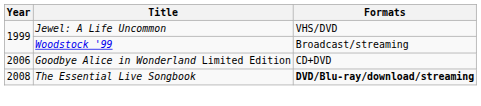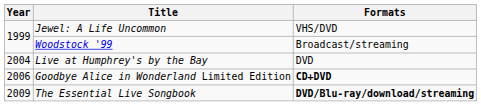 <table class="wikitable">
 <tr>
 <th>Year</th>
 <th>Title</th>
 <th>Formats</th>
 </tr>
 <tr>
 <td rowspan="2">1999</td>
 <td><em>Jewel: A Life Uncommon</em></td>
 <td>VHS/DVD</td>
 </tr>
 <tr>
 <td><em><a href='#'>Woodstock '99</a></em></td>
 <td>Broadcast/streaming</td>
 </tr>
 <tr>
+<td>2004</td>
+<td><em>Live at Humphrey's by the Bay</em></td>
+<td>DVD</td>
+</tr>
+<tr>
 <td>2006</td>
 <td><em>Goodbye Alice in Wonderland</em> Limited Edition</td>
-<td>CD+DVD</td>
+<td><strong>CD+DVD</strong></td>
 </tr>
 <tr>
-<td>2008</td>
+<td>2009</td>
 <td><em>The Essential Live Songbook</em></td>
 <td><strong>DVD/Blu-ray/download/streaming</strong></td>
 </tr>
 </table>
